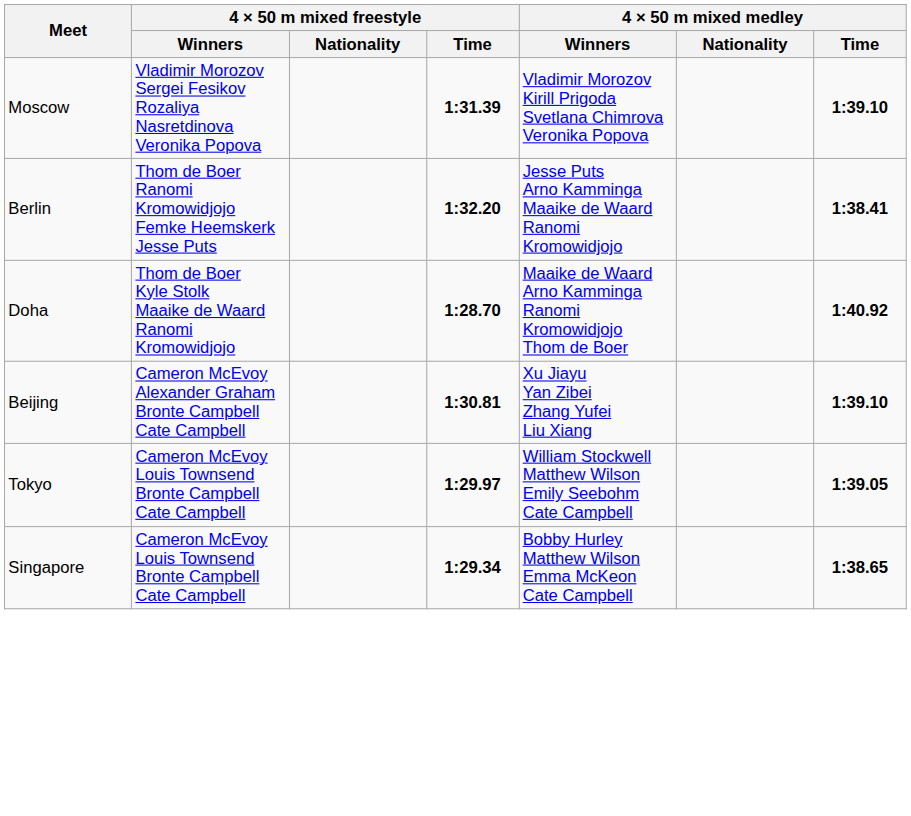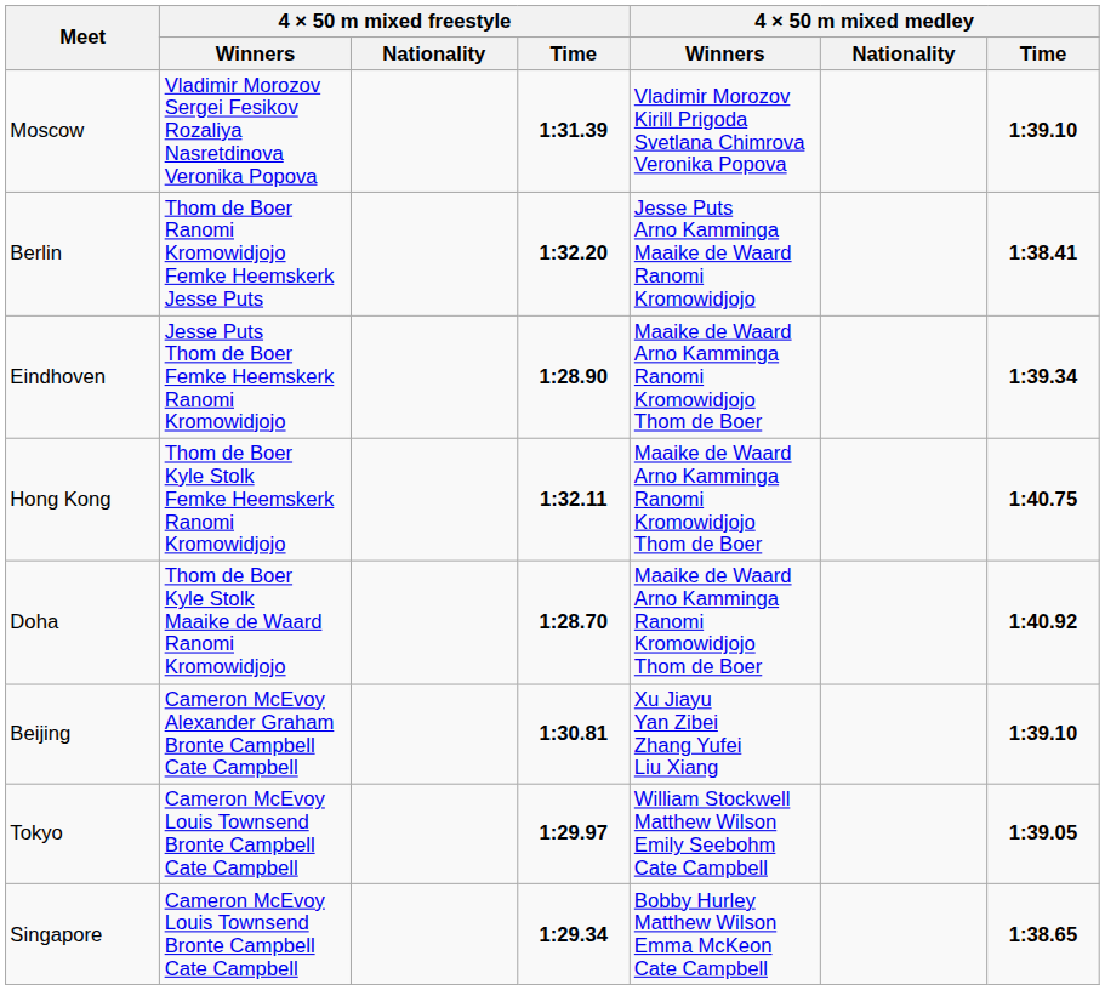 <table class="wikitable">
 <tr>
 <th width=120 rowspan="2">Meet</th>
 <th colspan="3">4 × 50 m mixed freestyle</th>
 <th colspan="3">4 × 50 m mixed medley</th>
 </tr>
 <tr>
 <th width=150>Winners</th>
 <th width=130>Nationality</th>
 <th width=85>Time</th>
 <th width=150>Winners</th>
 <th width=130>Nationality</th>
 <th width=85>Time</th>
 </tr>
 <tr>
 <td>Moscow</td>
 <td><a href='#'>Vladimir Morozov</a><br><a href='#'>Sergei Fesikov</a><br><a href='#'>Rozaliya Nasretdinova</a><br><a href='#'>Veronika Popova</a></td>
 <td></td>
 <td align=center><strong>1:31.39</strong></td>
 <td><a href='#'>Vladimir Morozov</a><br><a href='#'>Kirill Prigoda</a><br><a href='#'>Svetlana Chimrova</a><br> <a href='#'>Veronika Popova</a></td>
 <td></td>
 <td align=center><strong>1:39.10</strong></td>
 </tr>
 <tr>
 <td>Berlin</td>
 <td><a href='#'>Thom de Boer</a><br><a href='#'>Ranomi Kromowidjojo</a><br><a href='#'>Femke Heemskerk</a><br><a href='#'>Jesse Puts</a></td>
 <td></td>
 <td align=center><strong>1:32.20</strong></td>
 <td><a href='#'>Jesse Puts</a><br><a href='#'>Arno Kamminga</a><br><a href='#'>Maaike de Waard</a><br><a href='#'>Ranomi Kromowidjojo</a></td>
 <td></td>
 <td align=center><strong>1:38.41</strong></td>
+</tr>
+<tr>
+<td>Eindhoven</td>
+<td><a href='#'>Jesse Puts</a><br><a href='#'>Thom de Boer</a><br><a href='#'>Femke Heemskerk</a><br><a href='#'>Ranomi Kromowidjojo</a></td>
+<td></td>
+<td align=center><strong>1:28.90</strong></td>
+<td><a href='#'>Maaike de Waard</a><br><a href='#'>Arno Kamminga</a><br><a href='#'>Ranomi Kromowidjojo</a><br><a href='#'>Thom de Boer</a></td>
+<td></td>
+<td align=center><strong>1:39.34</strong></td>
+</tr>
+<tr>
+<td>Hong Kong</td>
+<td><a href='#'>Thom de Boer</a><br><a href='#'>Kyle Stolk</a><br><a href='#'>Femke Heemskerk</a><br><a href='#'>Ranomi Kromowidjojo</a></td>
+<td></td>
+<td align=center><strong>1:32.11</strong></td>
+<td><a href='#'>Maaike de Waard</a><br><a href='#'>Arno Kamminga</a><br><a href='#'>Ranomi Kromowidjojo</a><br><a href='#'>Thom de Boer</a></td>
+<td></td>
+<td align=center><strong>1:40.75</strong></td>
 </tr>
 <tr>
 <td>Doha</td>
 <td><a href='#'>Thom de Boer</a><br><a href='#'>Kyle Stolk</a><br><a href='#'>Maaike de Waard</a><br><a href='#'>Ranomi Kromowidjojo</a></td>
 <td></td>
 <td align=center><strong>1:28.70</strong></td>
 <td><a href='#'>Maaike de Waard</a><br><a href='#'>Arno Kamminga</a><br><a href='#'>Ranomi Kromowidjojo</a><br><a href='#'>Thom de Boer</a></td>
 <td></td>
 <td align=center><strong>1:40.92</strong></td>
 </tr>
 <tr>
 <td>Beijing</td>
 <td><a href='#'>Cameron McEvoy</a><br><a href='#'>Alexander Graham</a><br><a href='#'>Bronte Campbell</a><br><a href='#'>Cate Campbell</a></td>
 <td></td>
 <td align=center><strong>1:30.81</strong></td>
 <td><a href='#'>Xu Jiayu</a><br><a href='#'>Yan Zibei</a><br><a href='#'>Zhang Yufei</a><br><a href='#'>Liu Xiang</a></td>
 <td></td>
 <td align=center><strong>1:39.10</strong></td>
 </tr>
 <tr>
 <td>Tokyo</td>
 <td><a href='#'>Cameron McEvoy</a><br><a href='#'>Louis Townsend</a><br><a href='#'>Bronte Campbell</a><br><a href='#'>Cate Campbell</a></td>
 <td></td>
 <td align=center><strong>1:29.97</strong></td>
 <td><a href='#'>William Stockwell</a><br><a href='#'>Matthew Wilson</a><br><a href='#'>Emily Seebohm</a><br><a href='#'>Cate Campbell</a></td>
 <td></td>
 <td align=center><strong>1:39.05</strong></td>
 </tr>
 <tr>
 <td>Singapore</td>
 <td><a href='#'>Cameron McEvoy</a><br><a href='#'>Louis Townsend</a><br><a href='#'>Bronte Campbell</a><br><a href='#'>Cate Campbell</a></td>
 <td></td>
 <td align=center><strong>1:29.34</strong></td>
 <td><a href='#'>Bobby Hurley</a><br><a href='#'>Matthew Wilson</a><br><a href='#'>Emma McKeon</a><br><a href='#'>Cate Campbell</a></td>
 <td></td>
 <td align=center><strong>1:38.65</strong></td>
 </tr>
 </table>
